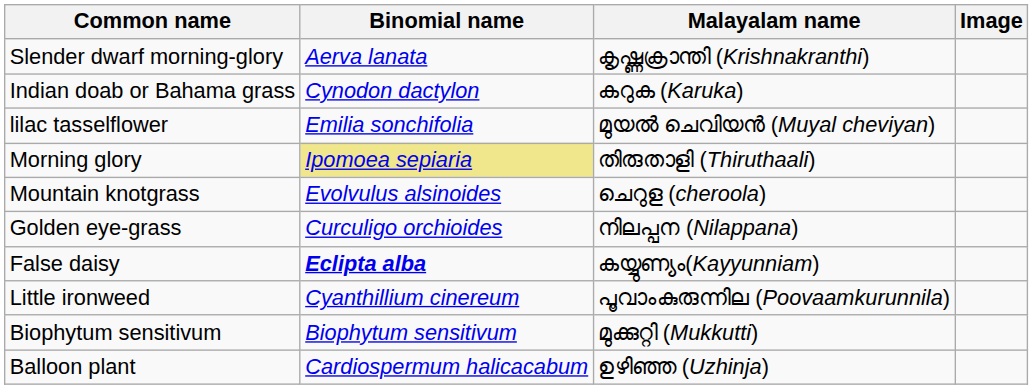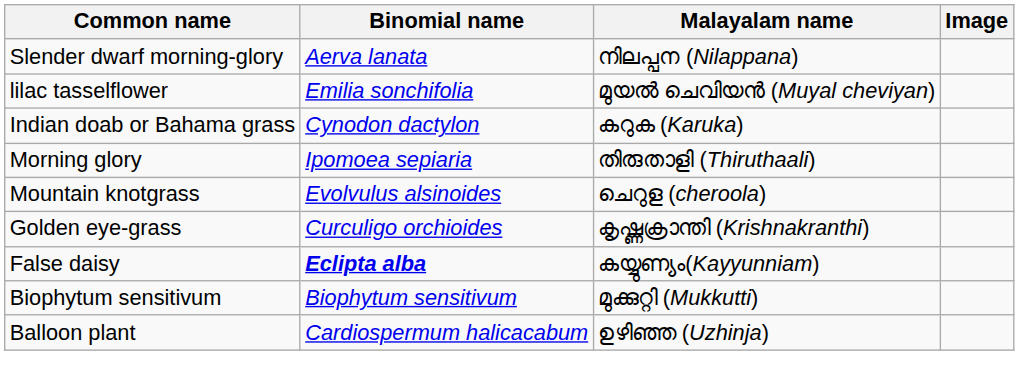 <table class="wikitable sortable">
 <tr>
 <th>Common name</th>
 <th>Binomial name</th>
 <th>Malayalam name</th>
 <th>Image</th>
 </tr>
 <tr>
 <td>Slender dwarf morning-glory</td>
 <td><em><a href='#'>Aerva lanata</a></em></td>
-<td>കൃഷ്ണക്രാന്തി (<em>Krishnakranthi</em>)</td>
+<td>നിലപ്പന (<em>Nilappana</em>)</td>
+<td></td>
+</tr>
+<tr>
+<td>lilac tasselflower</td>
+<td><em><a href='#'>Emilia sonchifolia</a></em></td>
+<td>മുയൽ ചെവിയൻ (<em>Muyal cheviyan</em>)</td>
 <td></td>
 </tr>
 <tr>
 <td>Indian doab or Bahama grass</td>
 <td><em><a href='#'>Cynodon dactylon</a></em></td>
 <td>കറുക (<em>Karuka</em>)</td>
 <td></td>
 </tr>
 <tr>
-<td>lilac tasselflower</td>
-<td><em><a href='#'>Emilia sonchifolia</a></em></td>
-<td>മുയൽ ചെവിയൻ (<em>Muyal cheviyan</em>)</td>
-<td></td>
-</tr>
-<tr>
 <td>Morning glory</td>
-<td style="background: khaki;"><a href='#'><em>Ipomoea sepiaria</em></a></td>
+<td><a href='#'><em>Ipomoea sepiaria</em></a></td>
 <td>തിരുതാളി (<em>Thiruthaali</em>)</td>
 <td></td>
 </tr>
 <tr>
 <td>Mountain knotgrass</td>
 <td><em><a href='#'>Evolvulus alsinoides</a></em></td>
 <td>ചെറുള (<em>cheroola</em>)</td>
 <td></td>
 </tr>
 <tr>
 <td>Golden eye-grass</td>
 <td><em><a href='#'>Curculigo orchioides</a></em></td>
-<td>നിലപ്പന (<em>Nilappana</em>)</td>
+<td>കൃഷ്ണക്രാന്തി (<em>Krishnakranthi</em>)</td>
 <td></td>
 </tr>
 <tr>
 <td>False daisy</td>
 <td><strong><em><a href='#'>Eclipta alba</a></em></strong></td>
 <td>കയ്യുണ്യം(<em>Kayyunniam</em>)</td>
-<td></td>
-</tr>
-<tr>
-<td>Little ironweed</td>
-<td><em><a href='#'>Cyanthillium cinereum</a></em></td>
-<td>പൂവാംകുരുന്നില (<em>Poovaamkurunnila</em>)</td>
 <td></td>
 </tr>
 <tr>
 <td>Biophytum sensitivum</td>
 <td><em><a href='#'>Biophytum sensitivum</a></em></td>
 <td>മുക്കുറ്റി (<em>Mukkutti</em>)</td>
 <td></td>
 </tr>
 <tr>
 <td>Balloon plant</td>
 <td><em><a href='#'>Cardiospermum halicacabum</a></em></td>
 <td>ഉഴിഞ്ഞ (<em>Uzhinja</em>)</td>
 <td></td>
 </tr>
 </table>
